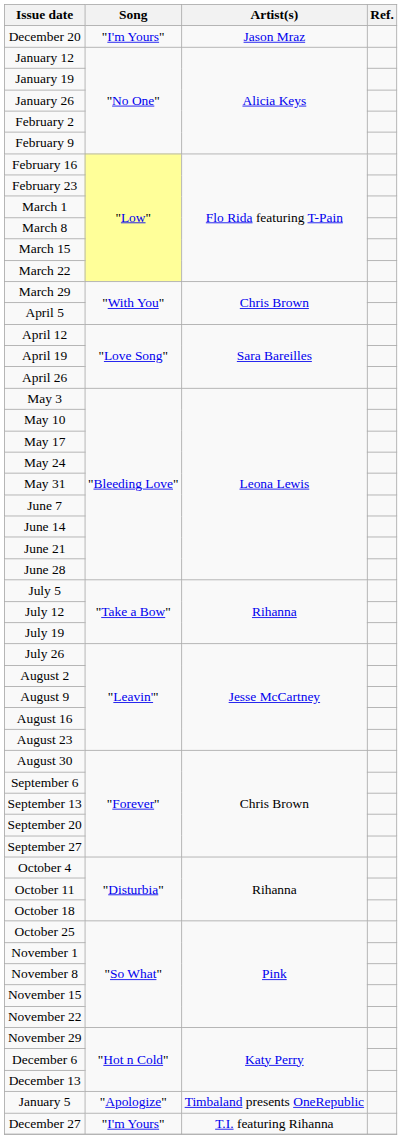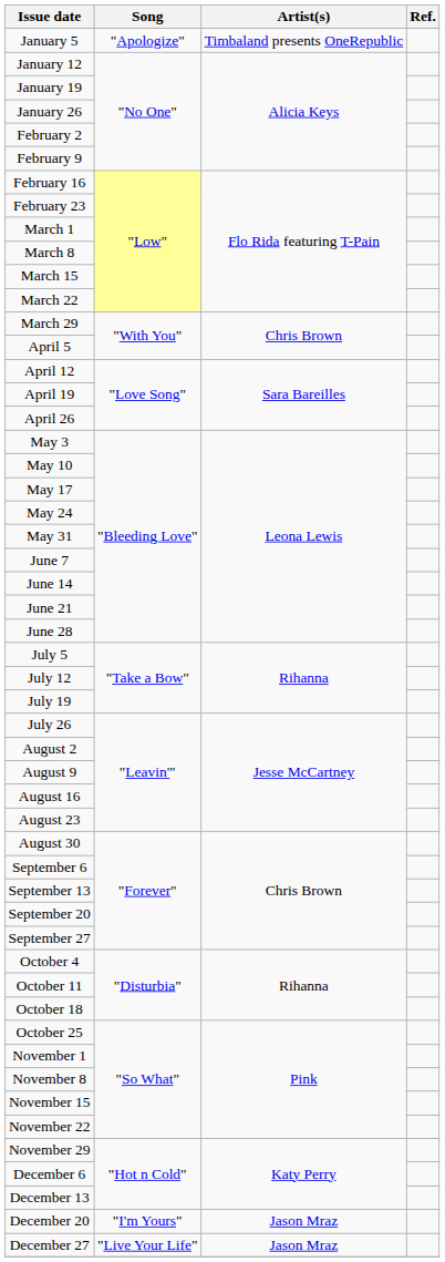 <table class="wikitable" style="text-align: center">
 <tr>
 <th>Issue date</th>
 <th>Song</th>
 <th>Artist(s)</th>
 <th>Ref.</th>
 </tr>
 <tr>
-<td>December 20</td>
-<td rowspan="1">"<a href='#'>I'm Yours</a>"</td>
-<td rowspan="1"><a href='#'>Jason Mraz</a></td>
+<td>January 5</td>
+<td rowspan="1">"<a href='#'>Apologize</a>"</td>
+<td rowspan="1"><a href='#'>Timbaland</a> presents <a href='#'>OneRepublic</a></td>
 <td></td>
 </tr>
 <tr>
 <td>January 12</td>
 <td rowspan="5">"<a href='#'>No One</a>"</td>
 <td rowspan="5"><a href='#'>Alicia Keys</a></td>
 <td></td>
 </tr>
 <tr>
 <td>January 19</td>
 <td></td>
 </tr>
 <tr>
 <td>January 26</td>
 <td></td>
 </tr>
 <tr>
 <td>February 2</td>
 <td></td>
 </tr>
 <tr>
 <td>February 9</td>
 <td></td>
 </tr>
 <tr>
 <td>February 16</td>
 <td bgcolor=#FFFF99 rowspan="6">"<a href='#'>Low</a>"</td>
 <td rowspan="6"><a href='#'>Flo Rida</a> featuring <a href='#'>T-Pain</a></td>
 <td></td>
 </tr>
 <tr>
 <td>February 23</td>
 <td></td>
 </tr>
 <tr>
 <td>March 1</td>
 <td></td>
 </tr>
 <tr>
 <td>March 8</td>
 <td></td>
 </tr>
 <tr>
 <td>March 15</td>
 <td></td>
 </tr>
 <tr>
 <td>March 22</td>
 <td></td>
 </tr>
 <tr>
 <td>March 29</td>
 <td rowspan="2">"<a href='#'>With You</a>"</td>
 <td rowspan="2"><a href='#'>Chris Brown</a></td>
 <td></td>
 </tr>
 <tr>
 <td>April 5</td>
 <td></td>
 </tr>
 <tr>
 <td>April 12</td>
 <td rowspan="3">"<a href='#'>Love Song</a>"</td>
 <td rowspan="3"><a href='#'>Sara Bareilles</a></td>
 <td></td>
 </tr>
 <tr>
 <td>April 19</td>
 <td></td>
 </tr>
 <tr>
 <td>April 26</td>
 <td></td>
 </tr>
 <tr>
 <td>May 3</td>
 <td rowspan="9">"<a href='#'>Bleeding Love</a>"</td>
 <td rowspan="9"><a href='#'>Leona Lewis</a></td>
 <td></td>
 </tr>
 <tr>
 <td>May 10</td>
 <td></td>
 </tr>
 <tr>
 <td>May 17</td>
 <td></td>
 </tr>
 <tr>
 <td>May 24</td>
 <td></td>
 </tr>
 <tr>
 <td>May 31</td>
 <td></td>
 </tr>
 <tr>
 <td>June 7</td>
 <td></td>
 </tr>
 <tr>
 <td>June 14</td>
 <td></td>
 </tr>
 <tr>
 <td>June 21</td>
 <td></td>
 </tr>
 <tr>
 <td>June 28</td>
 <td></td>
 </tr>
 <tr>
 <td>July 5</td>
 <td rowspan="3">"<a href='#'>Take a Bow</a>"</td>
 <td rowspan="3"><a href='#'>Rihanna</a></td>
 <td></td>
 </tr>
 <tr>
 <td>July 12</td>
 <td></td>
 </tr>
 <tr>
 <td>July 19</td>
 <td></td>
 </tr>
 <tr>
 <td>July 26</td>
 <td rowspan="5">"<a href='#'>Leavin'</a>"</td>
 <td rowspan="5"><a href='#'>Jesse McCartney</a></td>
 <td></td>
 </tr>
 <tr>
 <td>August 2</td>
 <td></td>
 </tr>
 <tr>
 <td>August 9</td>
 <td></td>
 </tr>
 <tr>
 <td>August 16</td>
 <td></td>
 </tr>
 <tr>
 <td>August 23</td>
 <td></td>
 </tr>
 <tr>
 <td>August 30</td>
 <td rowspan="5">"<a href='#'>Forever</a>"</td>
 <td rowspan="5">Chris Brown</td>
 <td></td>
 </tr>
 <tr>
 <td>September 6</td>
 <td></td>
 </tr>
 <tr>
 <td>September 13</td>
 <td></td>
 </tr>
 <tr>
 <td>September 20</td>
 <td></td>
 </tr>
 <tr>
 <td>September 27</td>
 <td></td>
 </tr>
 <tr>
 <td>October 4</td>
 <td rowspan="3">"<a href='#'>Disturbia</a>"</td>
 <td rowspan="3">Rihanna</td>
 <td></td>
 </tr>
 <tr>
 <td>October 11</td>
 <td></td>
 </tr>
 <tr>
 <td>October 18</td>
 <td></td>
 </tr>
 <tr>
 <td>October 25</td>
 <td rowspan="5">"<a href='#'>So What</a>"</td>
 <td rowspan="5"><a href='#'>Pink</a></td>
 <td></td>
 </tr>
 <tr>
 <td>November 1</td>
 <td></td>
 </tr>
 <tr>
 <td>November 8</td>
 <td></td>
 </tr>
 <tr>
 <td>November 15</td>
 <td></td>
 </tr>
 <tr>
 <td>November 22</td>
 <td></td>
 </tr>
 <tr>
 <td>November 29</td>
 <td rowspan="3">"<a href='#'>Hot n Cold</a>"</td>
 <td rowspan="3"><a href='#'>Katy Perry</a></td>
 <td></td>
 </tr>
 <tr>
 <td>December 6</td>
 <td></td>
 </tr>
 <tr>
 <td>December 13</td>
 <td></td>
 </tr>
 <tr>
-<td>January 5</td>
-<td rowspan="1">"<a href='#'>Apologize</a>"</td>
-<td rowspan="1"><a href='#'>Timbaland</a> presents <a href='#'>OneRepublic</a></td>
+<td>December 20</td>
+<td rowspan="1">"<a href='#'>I'm Yours</a>"</td>
+<td rowspan="1"><a href='#'>Jason Mraz</a></td>
 <td></td>
 </tr>
 <tr>
 <td>December 27</td>
-<td rowspan="1">"<a href='#'>I'm Yours</a>"</td>
-<td rowspan="1"><a href='#'>T.I.</a> featuring Rihanna</td>
+<td rowspan="1">"<a href='#'>Live Your Life</a>"</td>
+<td rowspan="1"><a href='#'>Jason Mraz</a></td>
 <td></td>
 </tr>
 <tr>
 </tr>
 </table>
